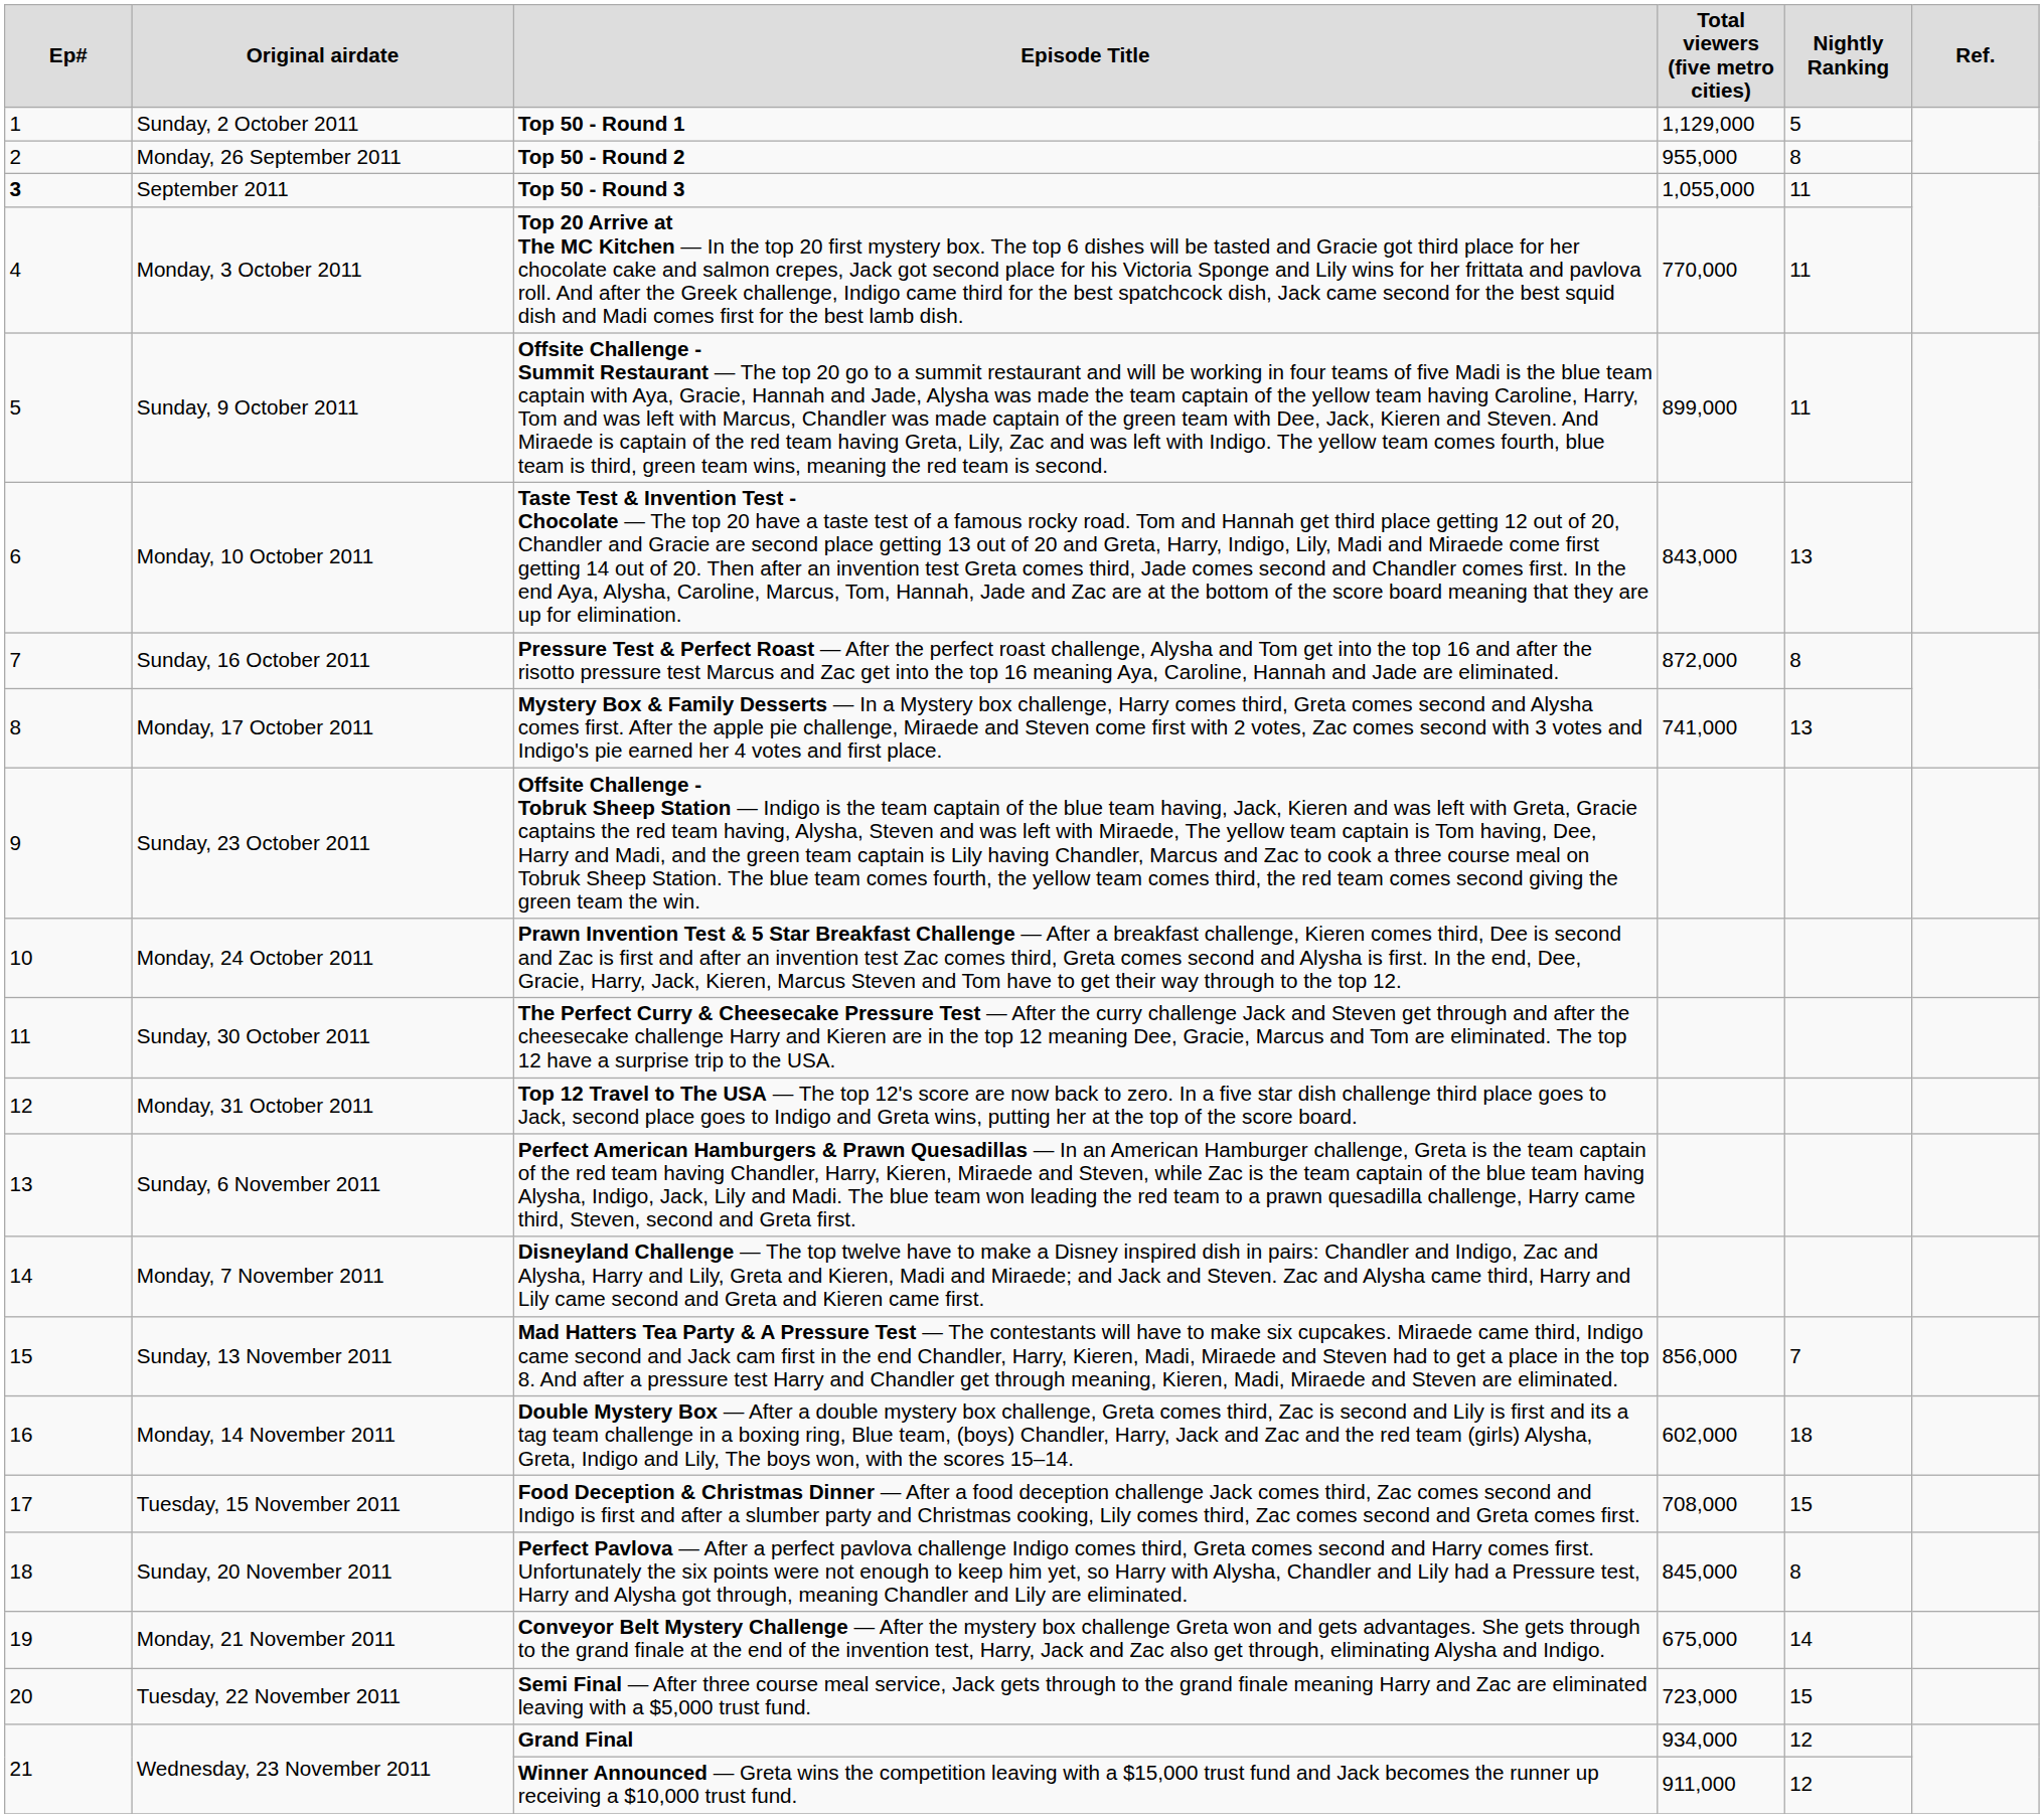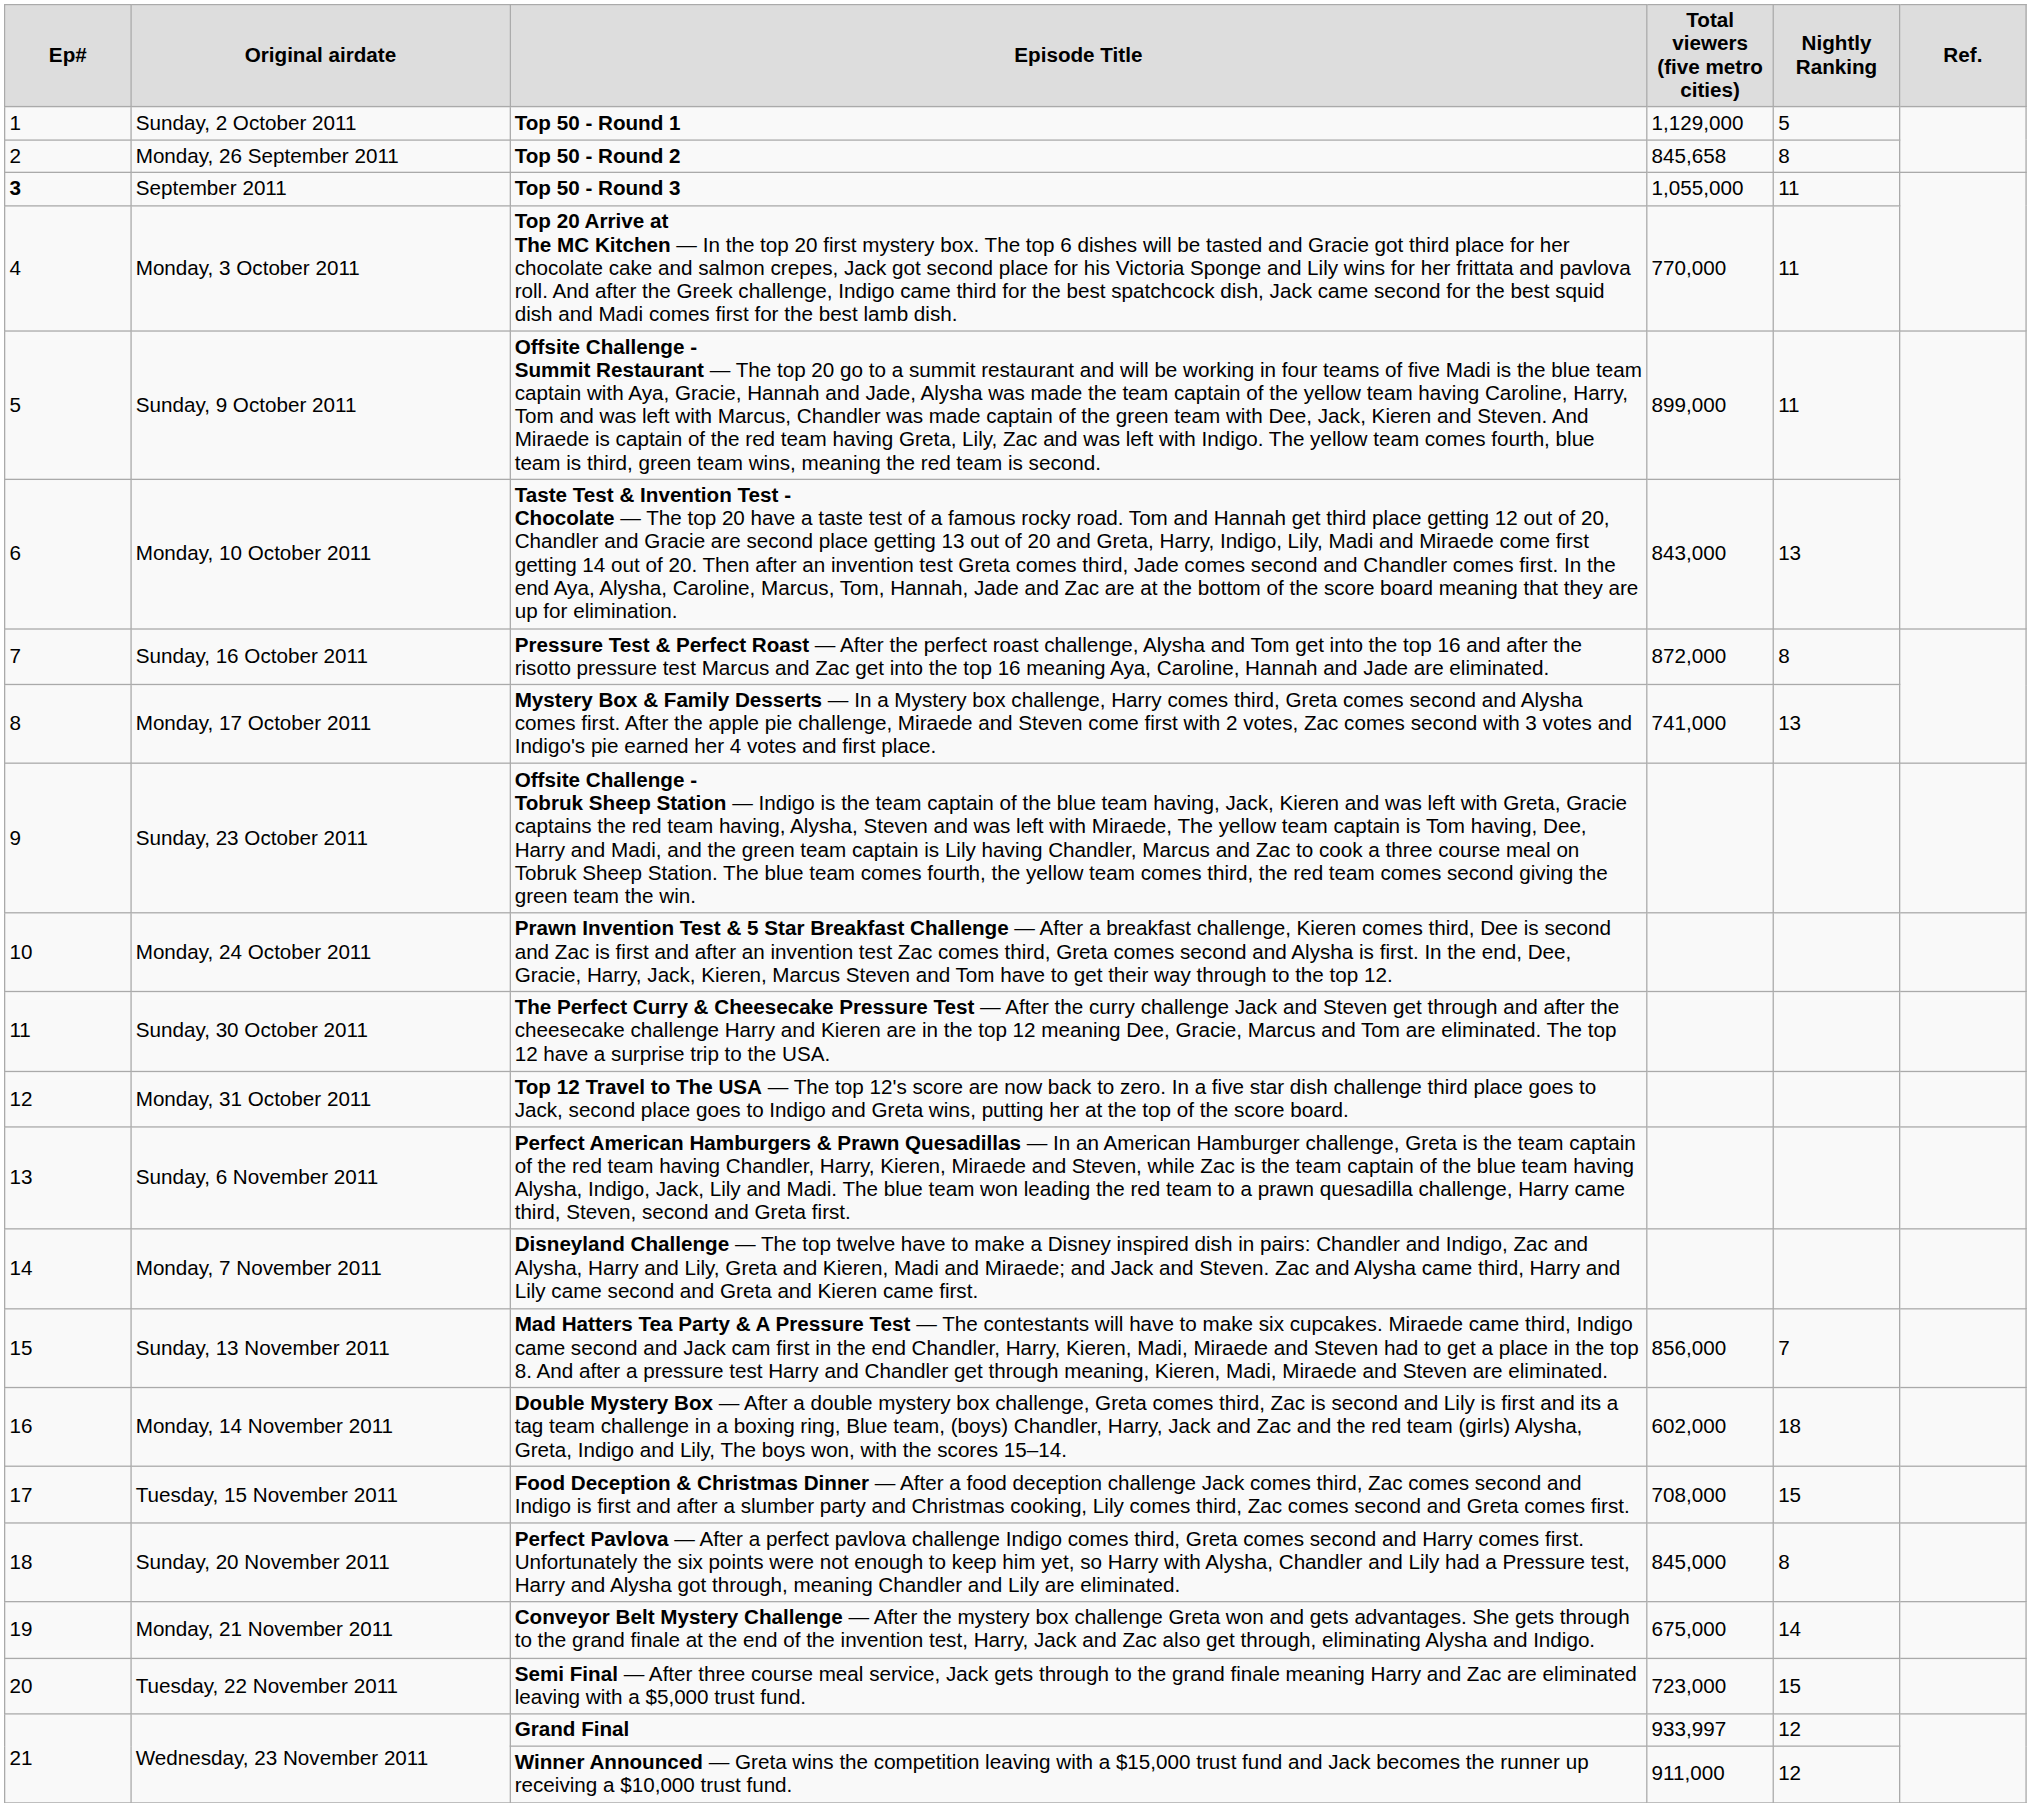 <table class="wikitable">
 <tr>
 <th style="background:#ddd; width:5%;">Ep#</th>
 <th style="background:#ddd; width:15%;">Original airdate</th>
 <th style="background:#ddd; width:45%;">Episode Title</th>
 <th style="background:#ddd; width:5%;">Total viewers (five metro cities)</th>
 <th style="background:#ddd; width:5%;">Nightly Ranking</th>
 <th style="background:#ddd; width:5%;">Ref.</th>
 </tr>
 <tr>
 <td style="width:05%;">1</td>
 <td>Sunday, 2 October 2011</td>
 <td><strong>Top 50 - Round 1</strong></td>
 <td>1,129,000</td>
 <td>5</td>
 <td rowspan="2"></td>
 </tr>
 <tr>
 <td style="width:05%;">2</td>
 <td>Monday, 26 September 2011</td>
 <td><strong>Top 50 - Round 2</strong></td>
-<td>955,000</td>
+<td>845,658</td>
 <td>8</td>
 </tr>
 <tr>
 <td style="width:05%;"><strong>3</strong></td>
 <td> September 2011</td>
 <td><strong>Top 50 - Round 3</strong></td>
 <td>1,055,000</td>
 <td>11</td>
 <td rowspan="2"></td>
 </tr>
 <tr>
 <td style="width:05%;">4</td>
 <td>Monday, 3 October 2011</td>
 <td><strong>Top 20 Arrive at<br>The MC Kitchen</strong> — In the top 20 first mystery box. The top 6 dishes will be tasted and Gracie got third place for her chocolate cake and salmon crepes, Jack got second place for his Victoria Sponge and Lily wins for her frittata and pavlova roll. And after the Greek challenge, Indigo came third for the best spatchcock dish, Jack came second for the best squid dish and Madi comes first for the best lamb dish.</td>
 <td>770,000</td>
 <td>11</td>
 </tr>
 <tr>
 <td style="width:05%;">5</td>
 <td>Sunday, 9 October 2011</td>
 <td><strong>Offsite Challenge -<br>Summit Restaurant</strong> — The top 20 go to a summit restaurant and will be working in four teams of five Madi is the blue team captain with Aya, Gracie, Hannah and Jade, Alysha was made the team captain of the yellow team having Caroline, Harry, Tom and was left with Marcus, Chandler was made captain of the green team with Dee, Jack, Kieren and Steven. And Miraede is captain of the red team having Greta, Lily, Zac and was left with Indigo. The yellow team comes fourth, blue team is third, green team wins, meaning the red team is second.</td>
 <td>899,000</td>
 <td>11</td>
 <td rowspan="2"></td>
 </tr>
 <tr>
 <td style="width:05%;">6</td>
 <td>Monday, 10 October 2011</td>
 <td><strong>Taste Test & Invention Test -<br>Chocolate</strong> — The top 20 have a taste test of a famous rocky road. Tom and Hannah get third place getting 12 out of 20, Chandler and Gracie are second place getting 13 out of 20 and Greta, Harry, Indigo, Lily, Madi and Miraede come first getting 14 out of 20. Then after an invention test Greta comes third, Jade comes second and Chandler comes first. In the end Aya, Alysha, Caroline, Marcus, Tom, Hannah, Jade and Zac are at the bottom of the score board meaning that they are up for elimination.</td>
 <td>843,000</td>
 <td>13</td>
 </tr>
 <tr>
 <td style="width:05%;">7</td>
 <td>Sunday, 16 October 2011</td>
 <td><strong>Pressure Test & Perfect Roast</strong> — After the perfect roast challenge, Alysha and Tom get into the top 16 and after the risotto pressure test Marcus and Zac get into the top 16 meaning Aya, Caroline, Hannah and Jade are eliminated.</td>
 <td>872,000</td>
 <td>8</td>
 <td rowspan="2"></td>
 </tr>
 <tr>
 <td style="width:05%;">8</td>
 <td>Monday, 17 October 2011</td>
 <td><strong>Mystery Box & Family Desserts</strong> — In a Mystery box challenge, Harry comes third, Greta comes second and Alysha comes first. After the apple pie challenge, Miraede and Steven come first with 2 votes, Zac comes second with 3 votes and Indigo's pie earned her 4 votes and first place.</td>
 <td>741,000</td>
 <td>13</td>
 </tr>
 <tr>
 <td style="width:05%;">9</td>
 <td>Sunday, 23 October 2011</td>
 <td><strong>Offsite Challenge -<br>Tobruk Sheep Station</strong> — Indigo is the team captain of the blue team having, Jack, Kieren and was left with Greta, Gracie captains the red team having, Alysha, Steven and was left with Miraede, The yellow team captain is Tom having, Dee, Harry and Madi, and the green team captain is Lily having Chandler, Marcus and Zac to cook a three course meal on Tobruk Sheep Station. The blue team comes fourth, the yellow team comes third, the red team comes second giving the green team the win.</td>
 <td></td>
 <td></td>
 <td></td>
 </tr>
 <tr>
 <td style="width:05%;">10</td>
 <td>Monday, 24 October 2011</td>
 <td><strong>Prawn Invention Test & 5 Star Breakfast Challenge</strong> — After a breakfast challenge, Kieren comes third, Dee is second and Zac is first and after an invention test Zac comes third, Greta comes second and Alysha is first. In the end, Dee, Gracie, Harry, Jack, Kieren, Marcus Steven and Tom have to get their way through to the top 12.</td>
 <td></td>
 <td></td>
 <td></td>
 </tr>
 <tr>
 <td style="width:05%;">11</td>
 <td>Sunday, 30 October 2011</td>
 <td><strong>The Perfect Curry & Cheesecake Pressure Test</strong> — After the curry challenge Jack and Steven get through and after the cheesecake challenge Harry and Kieren are in the top 12 meaning Dee, Gracie, Marcus and Tom are eliminated. The top 12 have a surprise trip to the  USA.</td>
 <td></td>
 <td></td>
 <td></td>
 </tr>
 <tr>
 <td style="width:05%;">12</td>
 <td>Monday, 31 October 2011</td>
 <td><strong>Top 12 Travel to The USA</strong> — The top 12's score are now back to zero. In a five star dish challenge third place goes to Jack, second place goes to Indigo and Greta wins, putting her at the top of the score board.</td>
 <td></td>
 <td></td>
 <td></td>
 </tr>
 <tr>
 <td style="width:05%;">13</td>
 <td>Sunday, 6 November 2011</td>
 <td><strong>Perfect American Hamburgers & Prawn Quesadillas</strong> — In an American Hamburger challenge, Greta is the team captain of the red team having Chandler, Harry, Kieren, Miraede and Steven, while Zac is the team captain of the blue team having Alysha, Indigo, Jack, Lily and Madi. The blue team won leading the red team to a prawn quesadilla challenge, Harry came third, Steven, second and Greta first.</td>
 <td></td>
 <td></td>
 <td></td>
 </tr>
 <tr>
 <td style="width:05%;">14</td>
 <td>Monday, 7 November 2011</td>
 <td><strong>Disneyland Challenge</strong> — The top twelve have to make a Disney inspired dish in pairs: Chandler and Indigo, Zac and Alysha, Harry and Lily, Greta and Kieren, Madi and Miraede; and Jack and Steven. Zac and Alysha came third, Harry and Lily came second and Greta and Kieren came first.</td>
 <td></td>
 <td></td>
 <td></td>
 </tr>
 <tr>
 <td style="width:05%;">15</td>
 <td>Sunday, 13 November 2011</td>
 <td><strong>Mad Hatters Tea Party & A Pressure Test</strong> — The contestants will have to make six cupcakes. Miraede came third, Indigo came second and Jack cam first in the end Chandler, Harry, Kieren, Madi, Miraede and Steven had to get a place in the top 8. And after a pressure test Harry and Chandler get through meaning, Kieren, Madi, Miraede and Steven are eliminated.</td>
 <td>856,000</td>
 <td>7</td>
 <td></td>
 </tr>
 <tr>
 <td style="width:05%;">16</td>
 <td>Monday, 14 November 2011</td>
 <td><strong>Double Mystery Box</strong> — After a double mystery box challenge, Greta comes third, Zac is second and Lily is first and its a tag team challenge in a boxing ring, Blue team, (boys) Chandler, Harry, Jack and Zac and the red team (girls) Alysha, Greta, Indigo and Lily, The boys won, with the scores 15–14.</td>
 <td>602,000</td>
 <td>18</td>
 <td></td>
 </tr>
 <tr>
 <td style="width:05%;">17</td>
 <td>Tuesday, 15 November 2011</td>
 <td><strong>Food Deception & Christmas Dinner</strong> — After a food deception challenge Jack comes third, Zac comes second and Indigo is first and after a slumber party and Christmas cooking, Lily comes third, Zac comes second and Greta comes first.</td>
 <td>708,000</td>
 <td>15</td>
 <td></td>
 </tr>
 <tr>
 <td style="width:05%;">18</td>
 <td>Sunday, 20 November 2011</td>
 <td><strong>Perfect Pavlova</strong> — After a perfect pavlova challenge Indigo comes third, Greta comes second and Harry comes first. Unfortunately the six points were not enough to keep him yet, so Harry with Alysha, Chandler and Lily had a Pressure test, Harry and Alysha got through, meaning Chandler and Lily are eliminated.</td>
 <td>845,000</td>
 <td>8</td>
 <td></td>
 </tr>
 <tr>
 <td style="width:05%;">19</td>
 <td>Monday, 21 November 2011</td>
 <td><strong>Conveyor Belt Mystery Challenge</strong> — After the mystery box challenge Greta won and gets advantages. She gets through to the grand finale at the end of the invention test, Harry, Jack and Zac also get through, eliminating Alysha and Indigo.</td>
 <td>675,000</td>
 <td>14</td>
 <td></td>
 </tr>
 <tr>
 <td style="width:05%;">20</td>
 <td>Tuesday, 22 November 2011</td>
 <td><strong>Semi Final</strong> — After three course meal service, Jack gets through to the grand finale meaning Harry and Zac are eliminated leaving with a $5,000 trust fund.</td>
 <td>723,000</td>
 <td>15</td>
 <td></td>
 </tr>
 <tr>
 <td rowspan="2" style="width:05%;">21</td>
 <td rowspan="2">Wednesday, 23 November 2011</td>
 <td><strong>Grand Final</strong></td>
-<td>934,000</td>
+<td>933,997</td>
 <td>12</td>
 <td rowspan="2"></td>
 </tr>
 <tr>
 <td><strong>Winner Announced</strong> — Greta wins the competition leaving with a $15,000 trust fund and Jack becomes the runner up receiving a $10,000 trust fund.</td>
 <td>911,000</td>
 <td>12</td>
 </tr>
 </table>
